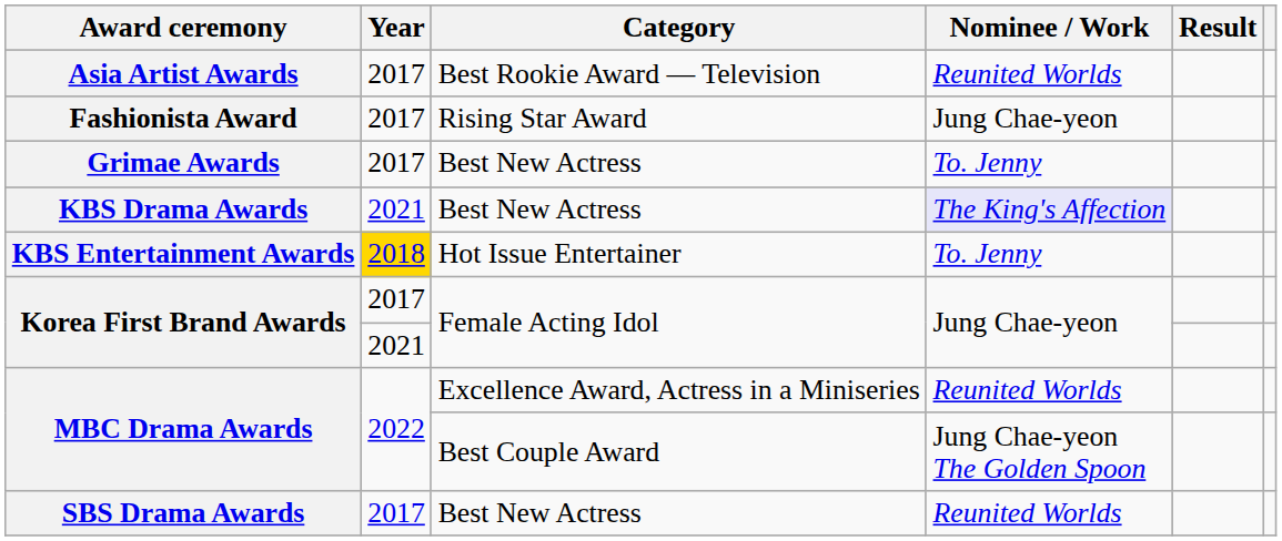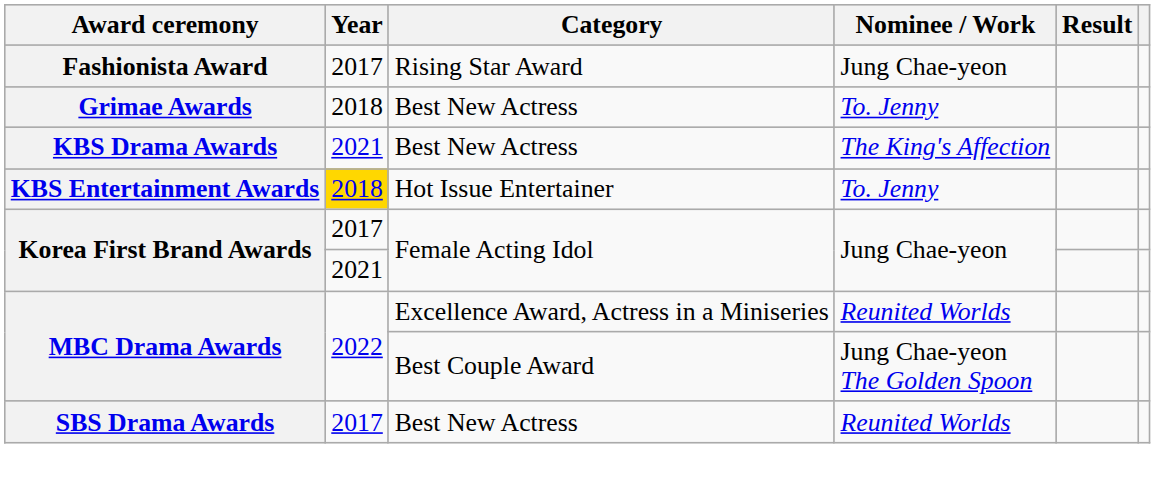 <table class="wikitable plainrowheaders sortable">
 <tr>
 <th scope="col">Award ceremony</th>
 <th scope="col">Year</th>
 <th scope="col">Category </th>
 <th scope="col">Nominee / Work</th>
 <th scope="col">Result</th>
 <th scope="col" class="unsortable"></th>
-</tr>
-<tr>
-<th scope="row"><a href='#'>Asia Artist Awards</a></th>
-<td style="text-align:center">2017</td>
-<td>Best Rookie Award — Television</td>
-<td><em><a href='#'>Reunited Worlds</a></em></td>
-<td></td>
-<td style="text-align:center"></td>
 </tr>
 <tr>
 <th scope="row">Fashionista Award</th>
 <td style="text-align:center">2017</td>
 <td>Rising Star Award</td>
 <td>Jung Chae-yeon</td>
 <td></td>
 <td style="text-align:center"></td>
 </tr>
 <tr>
 <th scope="row"><a href='#'>Grimae Awards</a></th>
-<td style="text-align:center">2017</td>
+<td style="text-align:center">2018</td>
 <td>Best New Actress</td>
 <td><em><a href='#'>To. Jenny</a></em></td>
 <td></td>
 <td style="text-align:center"></td>
 </tr>
 <tr>
 <th scope="row"><a href='#'>KBS Drama Awards</a></th>
 <td style="text-align:center"><a href='#'>2021</a></td>
 <td>Best New Actress</td>
-<td style="background: lavender;"><em><a href='#'>The King's Affection</a></em></td>
+<td><em><a href='#'>The King's Affection</a></em></td>
 <td></td>
 <td style="text-align:center"></td>
 </tr>
 <tr>
 <th scope="row"><a href='#'>KBS Entertainment Awards</a></th>
 <td style="background: gold; text-align:center"><a href='#'>2018</a></td>
 <td>Hot Issue Entertainer</td>
 <td><em><a href='#'>To. Jenny</a></em></td>
 <td></td>
 <td style="text-align:center"></td>
 </tr>
 <tr>
 <th scope="row" rowspan="2">Korea First Brand Awards</th>
 <td style="text-align:center">2017</td>
 <td rowspan="2">Female Acting Idol</td>
 <td rowspan="2">Jung Chae-yeon</td>
 <td></td>
 <td style="text-align:center"></td>
 </tr>
 <tr>
 <td style="text-align:center">2021</td>
 <td></td>
 <td style="text-align:center"></td>
 </tr>
 <tr>
 <th scope="row"  rowspan="2"><a href='#'>MBC Drama Awards</a></th>
 <td rowspan="2" style="text-align:center"><a href='#'>2022</a></td>
 <td>Excellence Award, Actress in a Miniseries</td>
 <td><em><a href='#'>Reunited Worlds</a></em></td>
 <td></td>
 <td style="text-align:center"></td>
 </tr>
 <tr>
 <td>Best Couple Award</td>
 <td>Jung Chae-yeon <br><em><a href='#'>The Golden Spoon</a></em></td>
 <td></td>
 <td style="text-align:center"></td>
 </tr>
 <tr>
 <th scope="row"><a href='#'>SBS Drama Awards</a></th>
 <td style="text-align:center"><a href='#'>2017</a></td>
 <td>Best New Actress</td>
 <td><em><a href='#'>Reunited Worlds</a></em></td>
 <td></td>
 <td style="text-align:center"></td>
 </tr>
 </table>
